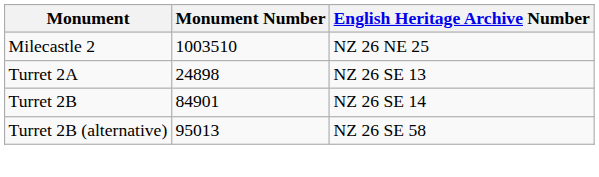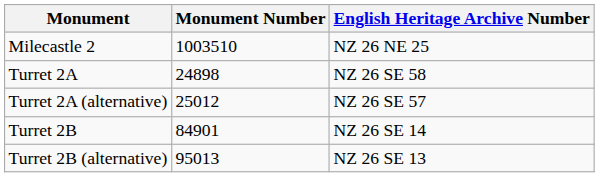 <table class="wikitable">
 <tr>
 <th>Monument</th>
 <th>Monument Number</th>
 <th><a href='#'>English Heritage Archive</a> Number</th>
 </tr>
 <tr>
 <td>Milecastle 2</td>
 <td>1003510</td>
 <td>NZ 26 NE 25</td>
 </tr>
 <tr>
 <td>Turret 2A</td>
 <td>24898</td>
-<td>NZ 26 SE 13</td>
+<td>NZ 26 SE 58</td>
+</tr>
+<tr>
+<td>Turret 2A (alternative)</td>
+<td>25012</td>
+<td>NZ 26 SE 57</td>
 </tr>
 <tr>
 <td>Turret 2B</td>
 <td>84901</td>
 <td>NZ 26 SE 14</td>
 </tr>
 <tr>
 <td>Turret 2B (alternative)</td>
 <td>95013</td>
-<td>NZ 26 SE 58</td>
+<td>NZ 26 SE 13</td>
 </tr>
 </table>
